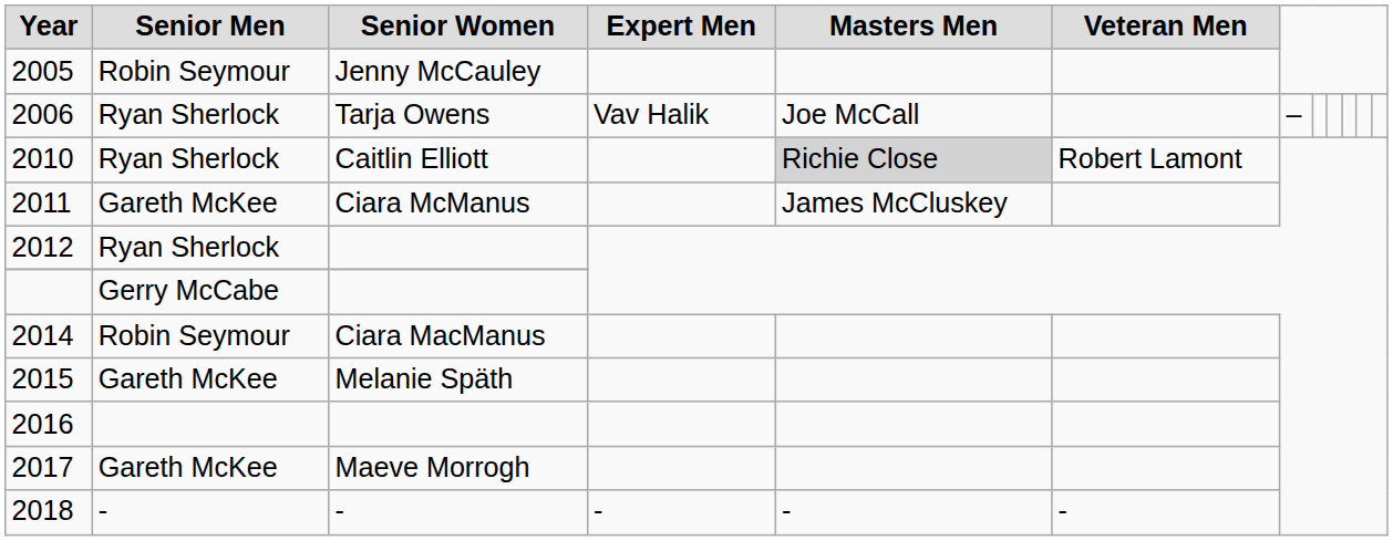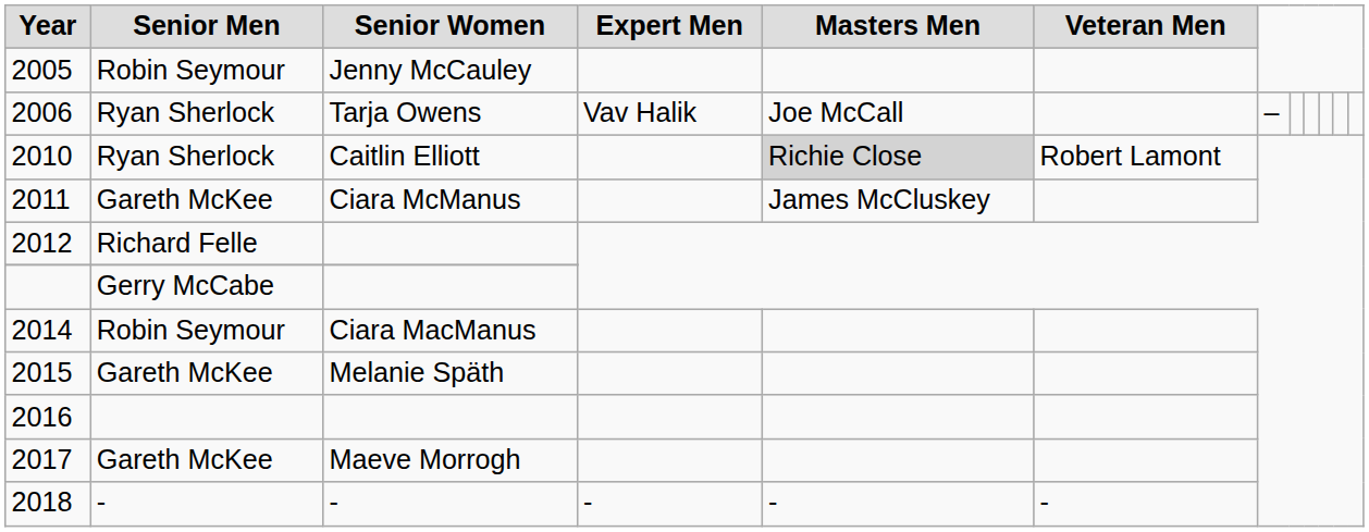 <table class="wikitable" style="width: 90%; text-align:left;">
 <tr>
 <td style="background:#DDDDDD; font-weight:bold; text-align:center;">Year</td>
 <td style="background:#DDDDDD; font-weight:bold; text-align:center;">Senior Men</td>
 <td style="background:#DDDDDD; font-weight:bold; text-align:center;">Senior Women</td>
 <td style="background:#DDDDDD; font-weight:bold; text-align:center;">Expert Men</td>
 <td style="background:#DDDDDD; font-weight:bold; text-align:center;">Masters Men</td>
 <td style="background:#DDDDDD; font-weight:bold; text-align:center;">Veteran Men</td>
 </tr>
 <tr>
 <td>2005</td>
 <td>Robin Seymour</td>
 <td>Jenny McCauley</td>
 <td></td>
 <td></td>
 <td></td>
 </tr>
 <tr>
 <td>2006</td>
 <td>Ryan Sherlock</td>
 <td>Tarja Owens</td>
 <td>Vav Halik</td>
 <td>Joe McCall</td>
 <td></td>
 <td>–</td>
 <td></td>
 <td></td>
 <td></td>
 <td></td>
 <td></td>
 </tr>
 <tr>
 <td>2010</td>
 <td>Ryan Sherlock</td>
 <td>Caitlin Elliott</td>
 <td></td>
 <td style="background: lightgrey;">Richie Close</td>
 <td>Robert Lamont</td>
 </tr>
 <tr>
 <td>2011</td>
 <td>Gareth McKee</td>
 <td>Ciara McManus</td>
 <td></td>
 <td>James McCluskey</td>
 <td></td>
 </tr>
 <tr>
 <td>2012</td>
-<td>Ryan Sherlock</td>
+<td>Richard Felle</td>
 <td></td>
 </tr>
 <tr || || || || || Aidan McDonald>
 </tr>
 <tr>
 <td></td>
 <td>Gerry McCabe</td>
 <td></td>
 </tr>
 <tr>
 <td>2014</td>
 <td>Robin Seymour</td>
 <td>Ciara MacManus</td>
 <td></td>
 <td></td>
 <td></td>
 </tr>
 <tr>
 <td>2015</td>
 <td>Gareth McKee</td>
 <td>Melanie Späth</td>
 <td></td>
 <td></td>
 <td></td>
 </tr>
 <tr>
 <td>2016</td>
 <td></td>
 <td></td>
 <td></td>
 <td></td>
 <td></td>
 </tr>
 <tr>
 <td>2017</td>
 <td>Gareth McKee</td>
 <td>Maeve Morrogh</td>
 <td></td>
 <td></td>
 <td></td>
 </tr>
 <tr>
 <td>2018</td>
 <td>-</td>
 <td>-</td>
 <td>-</td>
 <td>-</td>
 <td>-</td>
 </tr>
 </table>
